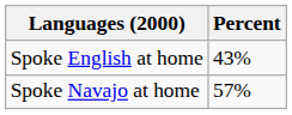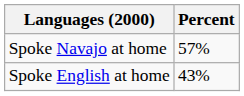 <table class="wikitable sortable collapsible" style="font-size: 90%;">
 <tr>
 <th>Languages (2000)</th>
 <th>Percent</th>
 </tr>
 <tr>
+<td>Spoke <a href='#'>Navajo</a> at home</td>
+<td>57%</td>
+</tr>
+<tr>
 <td>Spoke <a href='#'>English</a> at home</td>
 <td>43%</td>
 </tr>
-<tr>
-<td>Spoke <a href='#'>Navajo</a> at home</td>
-<td>57%</td>
-</tr>
 </table>
